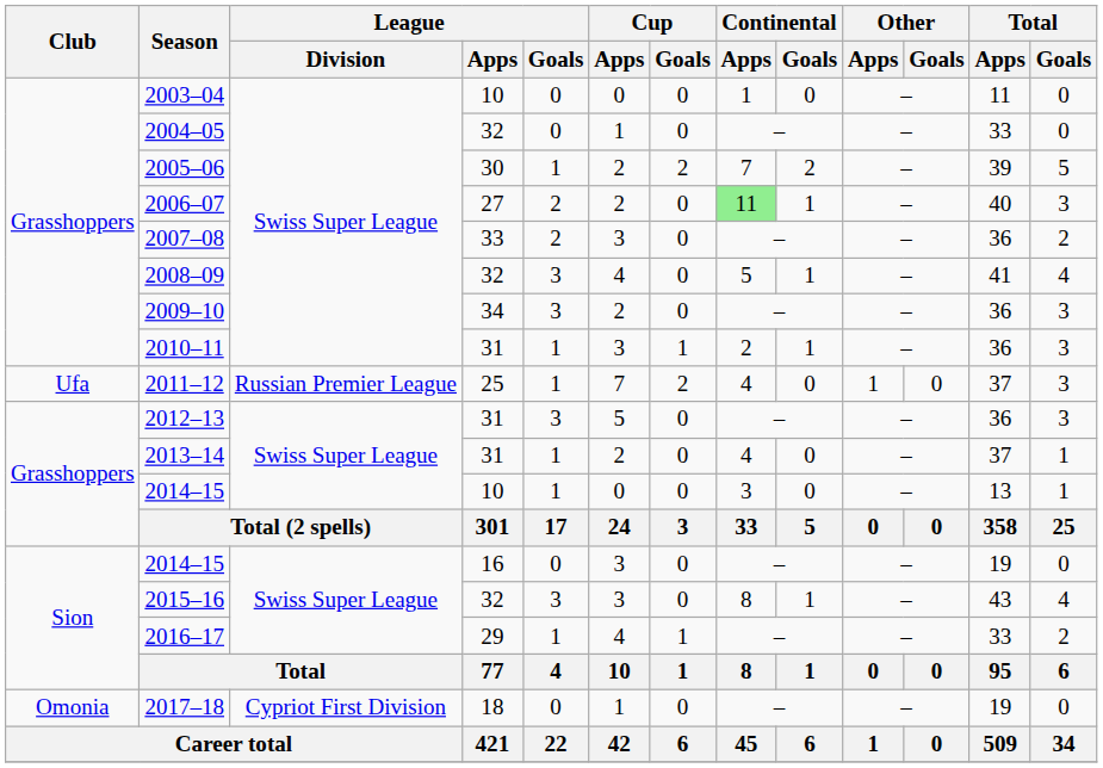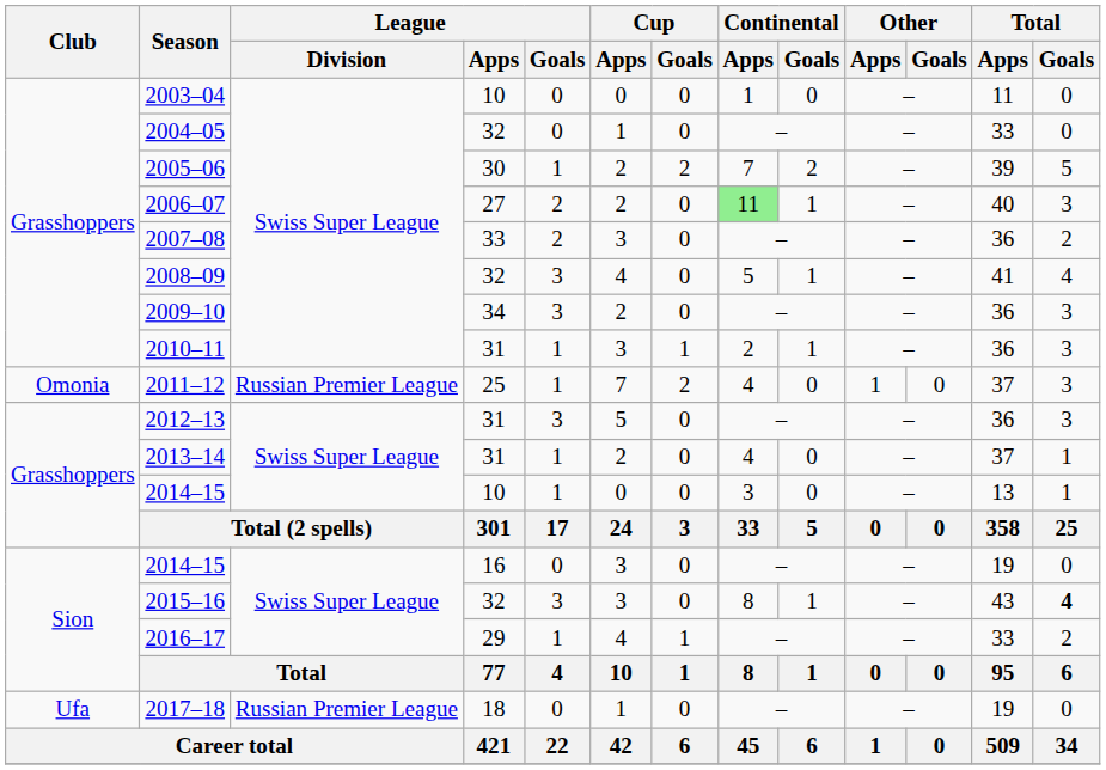 <table class="wikitable" style="text-align: center;">
 <tr>
 <th rowspan=2>Club</th>
 <th rowspan=2>Season</th>
 <th colspan=3>League</th>
 <th colspan=2>Cup</th>
 <th colspan=2>Continental</th>
 <th colspan=2>Other</th>
 <th colspan=2>Total</th>
 </tr>
 <tr>
 <th>Division</th>
 <th>Apps</th>
 <th>Goals</th>
 <th>Apps</th>
 <th>Goals</th>
 <th>Apps</th>
 <th>Goals</th>
 <th>Apps</th>
 <th>Goals</th>
 <th>Apps</th>
 <th>Goals</th>
 </tr>
 <tr>
 <td rowspan=8><a href='#'>Grasshoppers</a></td>
 <td><a href='#'>2003–04</a></td>
 <td rowspan=8><a href='#'>Swiss Super League</a></td>
 <td>10</td>
 <td>0</td>
 <td>0</td>
 <td>0</td>
 <td>1</td>
 <td>0</td>
 <td colspan=2>–</td>
 <td>11</td>
 <td>0</td>
 </tr>
 <tr>
 <td><a href='#'>2004–05</a></td>
 <td>32</td>
 <td>0</td>
 <td>1</td>
 <td>0</td>
 <td colspan=2>–</td>
 <td colspan=2>–</td>
 <td>33</td>
 <td>0</td>
 </tr>
 <tr>
 <td><a href='#'>2005–06</a></td>
 <td>30</td>
 <td>1</td>
 <td>2</td>
 <td>2</td>
 <td>7</td>
 <td>2</td>
 <td colspan=2>–</td>
 <td>39</td>
 <td>5</td>
 </tr>
 <tr>
 <td><a href='#'>2006–07</a></td>
 <td>27</td>
 <td>2</td>
 <td>2</td>
 <td>0</td>
 <td style="background: lightgreen;">11</td>
 <td>1</td>
 <td colspan=2>–</td>
 <td>40</td>
 <td>3</td>
 </tr>
 <tr>
 <td><a href='#'>2007–08</a></td>
 <td>33</td>
 <td>2</td>
 <td>3</td>
 <td>0</td>
 <td colspan=2>–</td>
 <td colspan=2>–</td>
 <td>36</td>
 <td>2</td>
 </tr>
 <tr>
 <td><a href='#'>2008–09</a></td>
 <td>32</td>
 <td>3</td>
 <td>4</td>
 <td>0</td>
 <td>5</td>
 <td>1</td>
 <td colspan=2>–</td>
 <td>41</td>
 <td>4</td>
 </tr>
 <tr>
 <td><a href='#'>2009–10</a></td>
 <td>34</td>
 <td>3</td>
 <td>2</td>
 <td>0</td>
 <td colspan=2>–</td>
 <td colspan=2>–</td>
 <td>36</td>
 <td>3</td>
 </tr>
 <tr>
 <td><a href='#'>2010–11</a></td>
 <td>31</td>
 <td>1</td>
 <td>3</td>
 <td>1</td>
 <td>2</td>
 <td>1</td>
 <td colspan=2>–</td>
 <td>36</td>
 <td>3</td>
 </tr>
 <tr>
-<td><a href='#'>Ufa</a></td>
+<td><a href='#'>Omonia</a></td>
 <td><a href='#'>2011–12</a></td>
 <td><a href='#'>Russian Premier League</a></td>
 <td>25</td>
 <td>1</td>
 <td>7</td>
 <td>2</td>
 <td>4</td>
 <td>0</td>
 <td>1</td>
 <td>0</td>
 <td>37</td>
 <td>3</td>
 </tr>
 <tr>
 <td rowspan=4><a href='#'>Grasshoppers</a></td>
 <td><a href='#'>2012–13</a></td>
 <td rowspan=3><a href='#'>Swiss Super League</a></td>
 <td>31</td>
 <td>3</td>
 <td>5</td>
 <td>0</td>
 <td colspan=2>–</td>
 <td colspan=2>–</td>
 <td>36</td>
 <td>3</td>
 </tr>
 <tr>
 <td><a href='#'>2013–14</a></td>
 <td>31</td>
 <td>1</td>
 <td>2</td>
 <td>0</td>
 <td>4</td>
 <td>0</td>
 <td colspan=2>–</td>
 <td>37</td>
 <td>1</td>
 </tr>
 <tr>
 <td><a href='#'>2014–15</a></td>
 <td>10</td>
 <td>1</td>
 <td>0</td>
 <td>0</td>
 <td>3</td>
 <td>0</td>
 <td colspan=2>–</td>
 <td>13</td>
 <td>1</td>
 </tr>
 <tr>
 <th colspan=2>Total (2 spells)</th>
 <th>301</th>
 <th>17</th>
 <th>24</th>
 <th>3</th>
 <th>33</th>
 <th>5</th>
 <th>0</th>
 <th>0</th>
 <th>358</th>
 <th>25</th>
 </tr>
 <tr>
 <td rowspan=4><a href='#'>Sion</a></td>
 <td><a href='#'>2014–15</a></td>
 <td rowspan=3><a href='#'>Swiss Super League</a></td>
 <td>16</td>
 <td>0</td>
 <td>3</td>
 <td>0</td>
 <td colspan=2>–</td>
 <td colspan=2>–</td>
 <td>19</td>
 <td>0</td>
 </tr>
 <tr>
 <td><a href='#'>2015–16</a></td>
 <td>32</td>
 <td>3</td>
 <td>3</td>
 <td>0</td>
 <td>8</td>
 <td>1</td>
 <td colspan=2>–</td>
 <td>43</td>
-<td>4</td>
+<td><strong>4</strong></td>
 </tr>
 <tr>
 <td><a href='#'>2016–17</a></td>
 <td>29</td>
 <td>1</td>
 <td>4</td>
 <td>1</td>
 <td colspan=2>–</td>
 <td colspan=2>–</td>
 <td>33</td>
 <td>2</td>
 </tr>
 <tr>
 <th colspan=2>Total</th>
 <th>77</th>
 <th>4</th>
 <th>10</th>
 <th>1</th>
 <th>8</th>
 <th>1</th>
 <th>0</th>
 <th>0</th>
 <th>95</th>
 <th>6</th>
 </tr>
 <tr>
-<td><a href='#'>Omonia</a></td>
+<td><a href='#'>Ufa</a></td>
 <td><a href='#'>2017–18</a></td>
-<td><a href='#'>Cypriot First Division</a></td>
+<td><a href='#'>Russian Premier League</a></td>
 <td>18</td>
 <td>0</td>
 <td>1</td>
 <td>0</td>
 <td colspan=2>–</td>
 <td colspan=2>–</td>
 <td>19</td>
 <td>0</td>
 </tr>
 <tr>
 <th colspan=3>Career total</th>
 <th>421</th>
 <th>22</th>
 <th>42</th>
 <th>6</th>
 <th>45</th>
 <th>6</th>
 <th>1</th>
 <th>0</th>
 <th>509</th>
 <th>34</th>
 </tr>
 <tr>
 </tr>
 </table>
